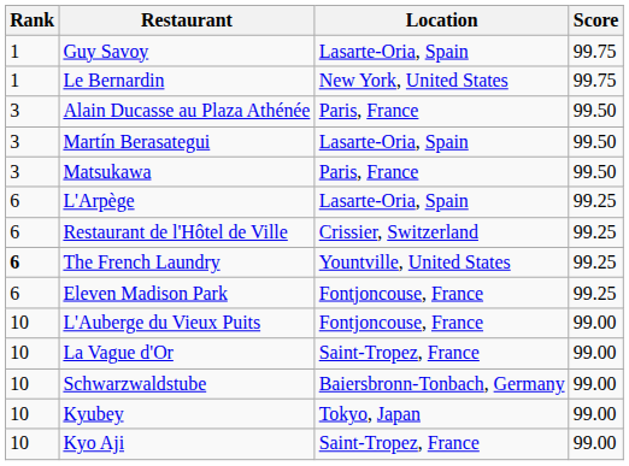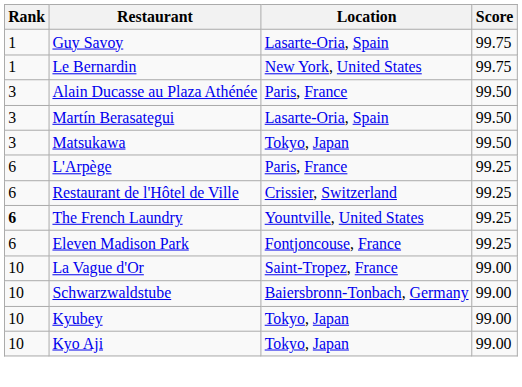 <table class="wikitable" style="text-align: left;">
 <tr>
 <th>Rank</th>
 <th>Restaurant</th>
 <th>Location</th>
 <th>Score</th>
 </tr>
 <tr>
 <td>1</td>
 <td><a href='#'>Guy Savoy</a></td>
 <td><a href='#'>Lasarte-Oria</a>, <a href='#'>Spain</a></td>
 <td>99.75</td>
 </tr>
 <tr>
 <td>1</td>
 <td><a href='#'>Le Bernardin</a></td>
 <td><a href='#'>New York</a>, <a href='#'>United States</a></td>
 <td>99.75</td>
 </tr>
 <tr>
 <td>3</td>
 <td><a href='#'>Alain Ducasse au Plaza Athénée</a></td>
 <td><a href='#'>Paris</a>, <a href='#'>France</a></td>
 <td>99.50</td>
 </tr>
 <tr>
 <td>3</td>
 <td><a href='#'>Martín Berasategui</a></td>
 <td><a href='#'>Lasarte-Oria</a>, <a href='#'>Spain</a></td>
 <td>99.50</td>
 </tr>
 <tr>
 <td>3</td>
 <td><a href='#'>Matsukawa</a></td>
-<td><a href='#'>Paris</a>, <a href='#'>France</a></td>
+<td><a href='#'>Tokyo</a>, <a href='#'>Japan</a></td>
 <td>99.50</td>
 </tr>
 <tr>
 <td>6</td>
 <td><a href='#'>L'Arpège</a></td>
-<td><a href='#'>Lasarte-Oria</a>, <a href='#'>Spain</a></td>
+<td><a href='#'>Paris</a>, <a href='#'>France</a></td>
 <td>99.25</td>
 </tr>
 <tr>
 <td>6</td>
 <td><a href='#'>Restaurant de l'Hôtel de Ville</a></td>
 <td><a href='#'>Crissier</a>, <a href='#'>Switzerland</a></td>
 <td>99.25</td>
 </tr>
 <tr>
 <td><strong>6</strong></td>
 <td><a href='#'>The French Laundry</a></td>
 <td><a href='#'>Yountville</a>, <a href='#'>United States</a></td>
 <td>99.25</td>
 </tr>
 <tr>
 <td>6</td>
 <td><a href='#'>Eleven Madison Park</a></td>
 <td><a href='#'>Fontjoncouse</a>, <a href='#'>France</a></td>
 <td>99.25</td>
 </tr>
 <tr>
 <td>10</td>
-<td><a href='#'>L'Auberge du Vieux Puits</a></td>
-<td><a href='#'>Fontjoncouse</a>, <a href='#'>France</a></td>
-<td>99.00</td>
-</tr>
-<tr>
-<td>10</td>
 <td><a href='#'>La Vague d'Or</a></td>
 <td><a href='#'>Saint-Tropez</a>, <a href='#'>France</a></td>
 <td>99.00</td>
 </tr>
 <tr>
 <td>10</td>
 <td><a href='#'>Schwarzwaldstube</a></td>
 <td><a href='#'>Baiersbronn-Tonbach</a>, <a href='#'>Germany</a></td>
 <td>99.00</td>
 </tr>
 <tr>
 <td>10</td>
 <td><a href='#'>Kyubey</a></td>
 <td><a href='#'>Tokyo</a>, <a href='#'>Japan</a></td>
 <td>99.00</td>
 </tr>
 <tr>
 <td>10</td>
 <td><a href='#'>Kyo Aji</a></td>
-<td><a href='#'>Saint-Tropez</a>, <a href='#'>France</a></td>
+<td><a href='#'>Tokyo</a>, <a href='#'>Japan</a></td>
 <td>99.00</td>
 </tr>
 </table>
